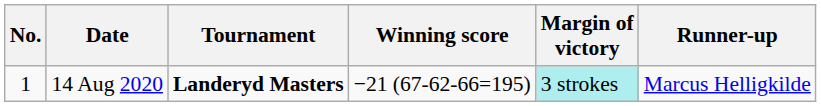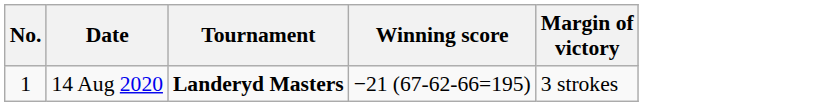 <table class="wikitable" style="font-size:95%;">
 <tr>
 <th>No.</th>
 <th>Date</th>
 <th>Tournament</th>
 <th>Winning score</th>
 <th>Margin of<br>victory</th>
-<th>Runner-up</th>
 </tr>
 <tr>
 <td align=center>1</td>
 <td align=right>14 Aug <a href='#'>2020</a></td>
 <td><strong>Landeryd Masters</strong></td>
 <td>−21 (67-62-66=195)</td>
-<td style="background: paleturquoise;">3 strokes</td>
-<td> <a href='#'>Marcus Helligkilde</a></td>
+<td>3 strokes</td>
 </tr>
 </table>
